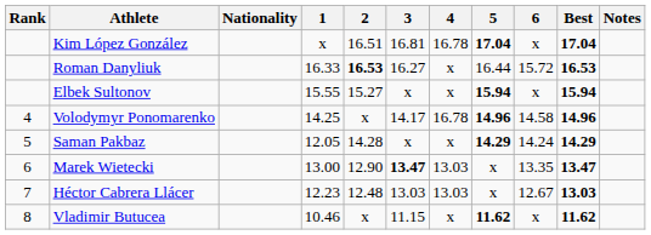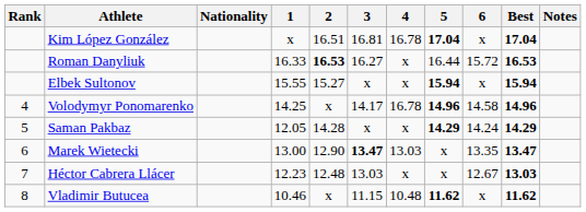 <table class="wikitable sortable" style="text-align:center">
 <tr>
 <th>Rank</th>
 <th>Athlete</th>
 <th>Nationality</th>
 <th width="25">1</th>
 <th width="25">2</th>
 <th width="25">3</th>
 <th width="25">4</th>
 <th width="25">5</th>
 <th width="25">6</th>
 <th>Best</th>
 <th>Notes</th>
 </tr>
 <tr>
 <td></td>
 <td style="text-align:left;"><a href='#'>Kim López González</a></td>
 <td style="text-align:left;"></td>
 <td>x</td>
 <td>16.51</td>
 <td>16.81</td>
 <td>16.78</td>
 <td><strong>17.04</strong></td>
 <td>x</td>
 <td><strong>17.04</strong></td>
 <td><strong></strong></td>
 </tr>
 <tr>
 <td></td>
 <td style="text-align:left;"><a href='#'>Roman Danyliuk</a></td>
 <td style="text-align:left;"></td>
 <td>16.33</td>
 <td><strong>16.53</strong></td>
 <td>16.27</td>
 <td>x</td>
 <td>16.44</td>
 <td>15.72</td>
 <td><strong>16.53</strong></td>
 <td></td>
 </tr>
 <tr>
 <td></td>
 <td style="text-align:left;"><a href='#'>Elbek Sultonov</a></td>
 <td style="text-align:left;"></td>
 <td>15.55</td>
 <td>15.27</td>
 <td>x</td>
 <td>x</td>
 <td><strong>15.94</strong></td>
 <td>x</td>
 <td><strong>15.94</strong></td>
 <td></td>
 </tr>
 <tr>
 <td>4</td>
 <td style="text-align:left;"><a href='#'>Volodymyr Ponomarenko</a></td>
 <td style="text-align:left;"></td>
 <td>14.25</td>
 <td>x</td>
 <td>14.17</td>
 <td>16.78</td>
 <td><strong>14.96</strong></td>
 <td>14.58</td>
 <td><strong>14.96</strong></td>
 <td></td>
 </tr>
 <tr>
 <td>5</td>
 <td style="text-align:left;"><a href='#'>Saman Pakbaz</a></td>
 <td style="text-align:left;"></td>
 <td>12.05</td>
 <td>14.28</td>
 <td>x</td>
 <td>x</td>
 <td><strong>14.29</strong></td>
 <td>14.24</td>
 <td><strong>14.29</strong></td>
 <td></td>
 </tr>
 <tr>
 <td>6</td>
 <td style="text-align:left;"><a href='#'>Marek Wietecki</a></td>
 <td style="text-align:left;"></td>
 <td>13.00</td>
 <td>12.90</td>
 <td><strong>13.47</strong></td>
 <td>13.03</td>
 <td>x</td>
 <td>13.35</td>
 <td><strong>13.47</strong></td>
 <td></td>
 </tr>
 <tr>
 <td>7</td>
 <td style="text-align:left;"><a href='#'>Héctor Cabrera Llácer</a></td>
 <td style="text-align:left;"></td>
 <td>12.23</td>
 <td>12.48</td>
 <td>13.03</td>
-<td>13.03</td>
+<td>x</td>
 <td>x</td>
 <td>12.67</td>
 <td><strong>13.03</strong></td>
 <td></td>
 </tr>
 <tr>
 <td>8</td>
 <td style="text-align:left;"><a href='#'>Vladimir Butucea</a></td>
 <td style="text-align:left;"></td>
 <td>10.46</td>
 <td>x</td>
 <td>11.15</td>
-<td>x</td>
+<td>10.48</td>
 <td><strong>11.62</strong></td>
 <td>x</td>
 <td><strong>11.62</strong></td>
 <td></td>
 </tr>
 </table>
